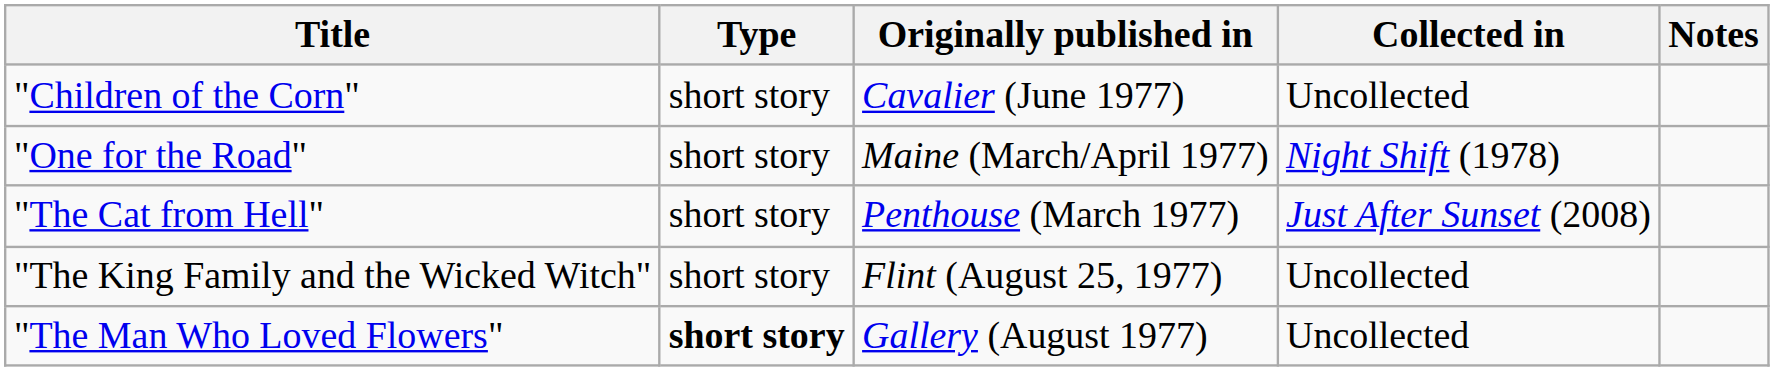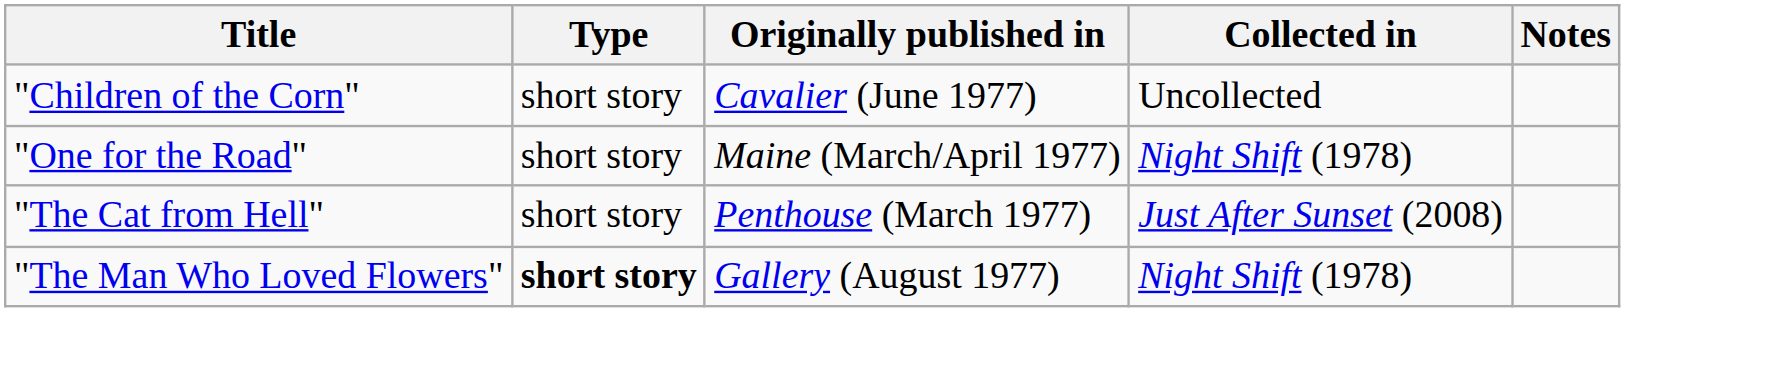 <table class="wikitable">
 <tr>
 <th>Title</th>
 <th>Type</th>
 <th>Originally published in</th>
 <th>Collected in</th>
 <th>Notes</th>
 </tr>
 <tr>
 <td>"<a href='#'>Children of the Corn</a>"</td>
 <td>short story</td>
 <td><em><a href='#'>Cavalier</a></em> (June 1977)</td>
 <td>Uncollected</td>
 <td></td>
 </tr>
 <tr>
 <td>"<a href='#'>One for the Road</a>"</td>
 <td>short story</td>
 <td><em>Maine</em> (March/April 1977)</td>
 <td><em><a href='#'>Night Shift</a></em> (1978)</td>
 <td></td>
 </tr>
 <tr>
 <td>"<a href='#'>The Cat from Hell</a>"</td>
 <td>short story</td>
 <td><em><a href='#'>Penthouse</a></em> (March 1977)</td>
 <td><em><a href='#'>Just After Sunset</a></em> (2008)</td>
 <td></td>
 </tr>
 <tr>
-<td>"The King Family and the Wicked Witch"</td>
-<td>short story</td>
-<td><em>Flint</em> (August 25, 1977)</td>
-<td>Uncollected</td>
-<td></td>
-</tr>
-<tr>
 <td>"<a href='#'>The Man Who Loved Flowers</a>"</td>
 <td><strong>short story</strong></td>
 <td><em><a href='#'>Gallery</a></em> (August 1977)</td>
-<td>Uncollected</td>
+<td><em><a href='#'>Night Shift</a></em> (1978)</td>
 <td></td>
 </tr>
 </table>
